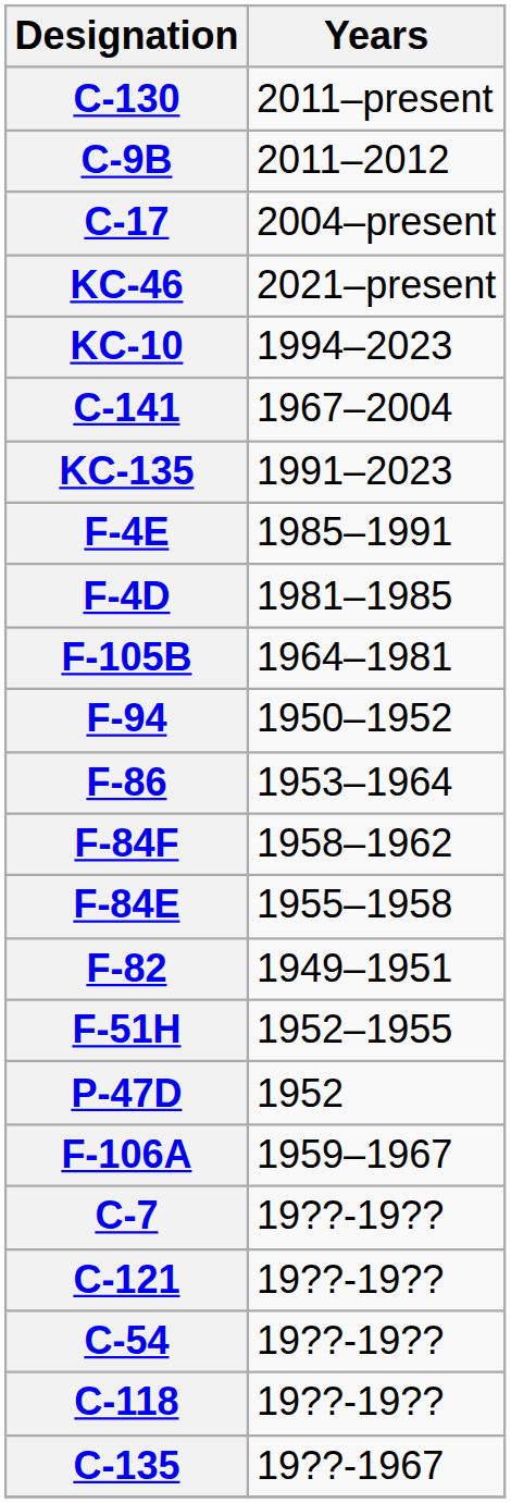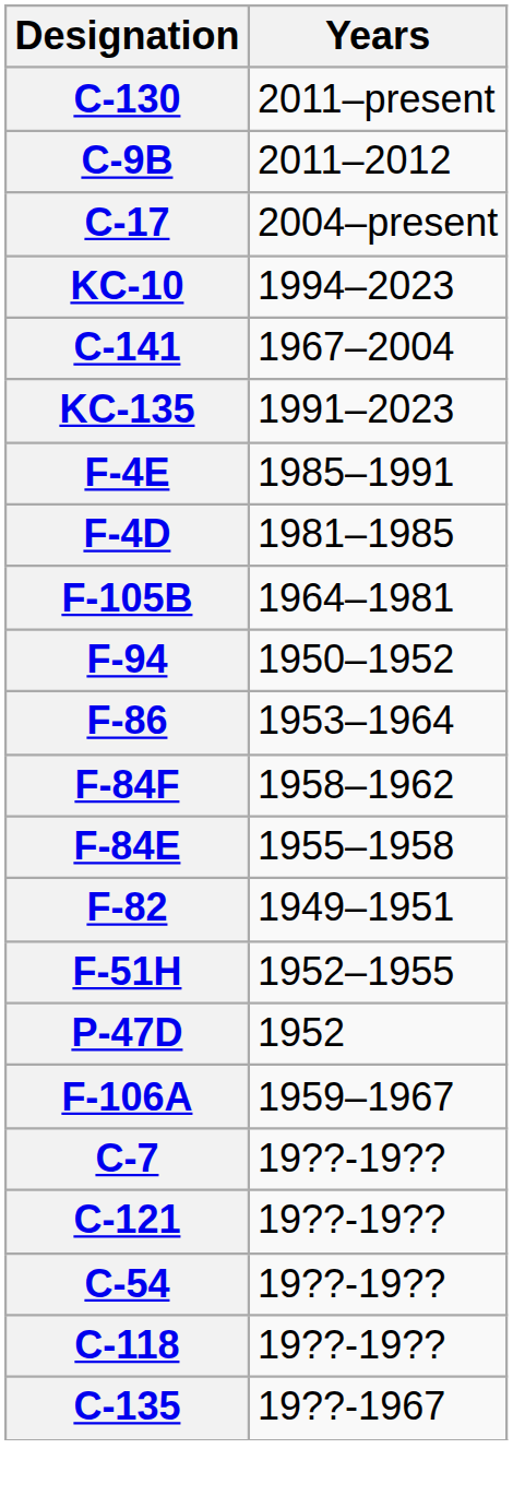 <table class="wikitable">
 <tr>
 <th>Designation</th>
 <th>Years</th>
 </tr>
 <tr>
 <th><a href='#'>C-130</a></th>
 <td>2011–present</td>
 </tr>
 <tr>
 <th><a href='#'>C-9B</a></th>
 <td>2011–2012</td>
 </tr>
 <tr>
 <th><a href='#'>C-17</a></th>
 <td>2004–present</td>
-</tr>
-<tr>
-<th><a href='#'>KC-46</a></th>
-<td>2021–present</td>
 </tr>
 <tr>
 <th><a href='#'>KC-10</a></th>
 <td>1994–2023</td>
 </tr>
 <tr>
 <th><a href='#'>C-141</a></th>
 <td>1967–2004</td>
 </tr>
 <tr>
 <th><a href='#'>KC-135</a></th>
 <td>1991–2023</td>
 </tr>
 <tr>
 <th><a href='#'>F-4E</a></th>
 <td>1985–1991</td>
 </tr>
 <tr>
 <th><a href='#'>F-4D</a></th>
 <td>1981–1985</td>
 </tr>
 <tr>
 <th><a href='#'>F-105B</a></th>
 <td>1964–1981</td>
 </tr>
 <tr>
 <th><a href='#'>F-94</a></th>
 <td>1950–1952</td>
 </tr>
 <tr>
 <th><a href='#'>F-86</a></th>
 <td>1953–1964</td>
 </tr>
 <tr>
 <th><a href='#'>F-84F</a></th>
 <td>1958–1962</td>
 </tr>
 <tr>
 <th><a href='#'>F-84E</a></th>
 <td>1955–1958</td>
 </tr>
 <tr>
 <th><a href='#'>F-82</a></th>
 <td>1949–1951</td>
 </tr>
 <tr>
 <th><a href='#'>F-51H</a></th>
 <td>1952–1955</td>
 </tr>
 <tr>
 <th><a href='#'>P-47D</a></th>
 <td>1952</td>
 </tr>
 <tr>
 <th><a href='#'>F-106A</a></th>
 <td>1959–1967</td>
 </tr>
 <tr>
 <th><a href='#'>C-7</a></th>
 <td>19??-19??</td>
 </tr>
 <tr>
 <th><a href='#'>C-121</a></th>
 <td>19??-19??</td>
 </tr>
 <tr>
 <th><a href='#'>C-54</a></th>
 <td>19??-19??</td>
 </tr>
 <tr>
 <th><a href='#'>C-118</a></th>
 <td>19??-19??</td>
 </tr>
 <tr>
 <th><a href='#'>C-135</a></th>
 <td>19??-1967</td>
 </tr>
 <tr>
 </tr>
 </table>
